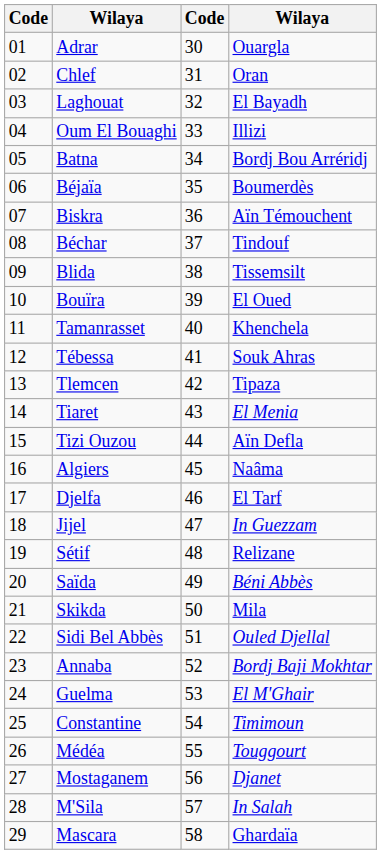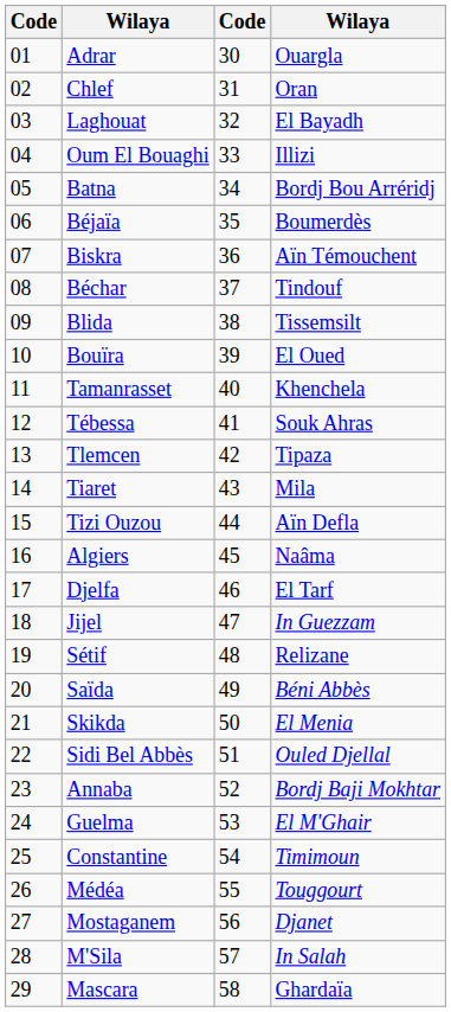 <table class="wikitable">
 <tr>
 <th>Code</th>
 <th>Wilaya</th>
 <th>Code</th>
 <th>Wilaya</th>
 </tr>
 <tr>
 <td>01</td>
 <td><a href='#'>Adrar</a></td>
 <td>30</td>
 <td><a href='#'>Ouargla</a></td>
 </tr>
 <tr>
 <td>02</td>
 <td><a href='#'>Chlef</a></td>
 <td>31</td>
 <td><a href='#'>Oran</a></td>
 </tr>
 <tr --->
 <td>03</td>
 <td><a href='#'>Laghouat</a></td>
 <td>32</td>
 <td><a href='#'>El Bayadh</a></td>
 </tr>
 <tr --->
 <td>04</td>
 <td><a href='#'>Oum El Bouaghi</a></td>
 <td>33</td>
 <td><a href='#'>Illizi</a></td>
 </tr>
 <tr --->
 <td>05</td>
 <td><a href='#'>Batna</a></td>
 <td>34</td>
 <td><a href='#'>Bordj Bou Arréridj</a></td>
 </tr>
 <tr --->
 <td>06</td>
 <td><a href='#'>Béjaïa</a></td>
 <td>35</td>
 <td><a href='#'>Boumerdès</a></td>
 </tr>
 <tr --->
 <td>07</td>
 <td><a href='#'>Biskra</a></td>
 <td>36</td>
 <td><a href='#'>Aïn Témouchent</a></td>
 </tr>
 <tr --->
 <td>08</td>
 <td><a href='#'>Béchar</a></td>
 <td>37</td>
 <td><a href='#'>Tindouf</a></td>
 </tr>
 <tr --->
 <td>09</td>
 <td><a href='#'>Blida</a></td>
 <td>38</td>
 <td><a href='#'>Tissemsilt</a></td>
 </tr>
 <tr --->
 <td>10</td>
 <td><a href='#'>Bouïra</a></td>
 <td>39</td>
 <td><a href='#'>El Oued</a></td>
 </tr>
 <tr --->
 <td>11</td>
 <td><a href='#'>Tamanrasset</a></td>
 <td>40</td>
 <td><a href='#'>Khenchela</a></td>
 </tr>
 <tr --->
 <td>12</td>
 <td><a href='#'>Tébessa</a></td>
 <td>41</td>
 <td><a href='#'>Souk Ahras</a></td>
 </tr>
 <tr --->
 <td>13</td>
 <td><a href='#'>Tlemcen</a></td>
 <td>42</td>
 <td><a href='#'>Tipaza</a></td>
 </tr>
 <tr --->
 <td>14</td>
 <td><a href='#'>Tiaret</a></td>
 <td>43</td>
-<td><em><a href='#'>El Menia</a></em></td>
+<td><a href='#'>Mila</a></td>
 </tr>
 <tr --->
 <td>15</td>
 <td><a href='#'>Tizi Ouzou</a></td>
 <td>44</td>
 <td><a href='#'>Aïn Defla</a></td>
 </tr>
 <tr --->
 <td>16</td>
 <td><a href='#'>Algiers</a></td>
 <td>45</td>
 <td><a href='#'>Naâma</a></td>
 </tr>
 <tr --->
 <td>17</td>
 <td><a href='#'>Djelfa</a></td>
 <td>46</td>
 <td><a href='#'>El Tarf</a></td>
 </tr>
 <tr --->
 <td>18</td>
 <td><a href='#'>Jijel</a></td>
 <td>47</td>
 <td><em><a href='#'>In Guezzam</a></em></td>
 </tr>
 <tr --->
 <td>19</td>
 <td><a href='#'>Sétif</a></td>
 <td>48</td>
 <td><a href='#'>Relizane</a></td>
 </tr>
 <tr --->
 <td>20</td>
 <td><a href='#'>Saïda</a></td>
 <td>49</td>
 <td><em><a href='#'>Béni Abbès</a></em></td>
 </tr>
 <tr --->
 <td>21</td>
 <td><a href='#'>Skikda</a></td>
 <td>50</td>
-<td><a href='#'>Mila</a></td>
+<td><em><a href='#'>El Menia</a></em></td>
 </tr>
 <tr --->
 <td>22</td>
 <td><a href='#'>Sidi Bel Abbès</a></td>
 <td>51</td>
 <td><em><a href='#'>Ouled Djellal</a></em></td>
 </tr>
 <tr --->
 <td>23</td>
 <td><a href='#'>Annaba</a></td>
 <td>52</td>
 <td><em><a href='#'>Bordj Baji Mokhtar</a></em></td>
 </tr>
 <tr --->
 <td>24</td>
 <td><a href='#'>Guelma</a></td>
 <td>53</td>
 <td><em><a href='#'>El M'Ghair</a></em></td>
 </tr>
 <tr --->
 <td>25</td>
 <td><a href='#'>Constantine</a></td>
 <td>54</td>
 <td><em><a href='#'>Timimoun</a></em></td>
 </tr>
 <tr --->
 <td>26</td>
 <td><a href='#'>Médéa</a></td>
 <td>55</td>
 <td><em><a href='#'>Touggourt</a></em></td>
 </tr>
 <tr --->
 <td>27</td>
 <td><a href='#'>Mostaganem</a></td>
 <td>56</td>
 <td><em><a href='#'>Djanet</a></em></td>
 </tr>
 <tr --->
 <td>28</td>
 <td><a href='#'>M'Sila</a></td>
 <td>57</td>
 <td><em><a href='#'>In Salah</a></em></td>
 </tr>
 <tr --->
 <td>29</td>
 <td><a href='#'>Mascara</a></td>
 <td>58</td>
 <td><a href='#'>Ghardaïa</a></td>
 </tr>
 </table>
